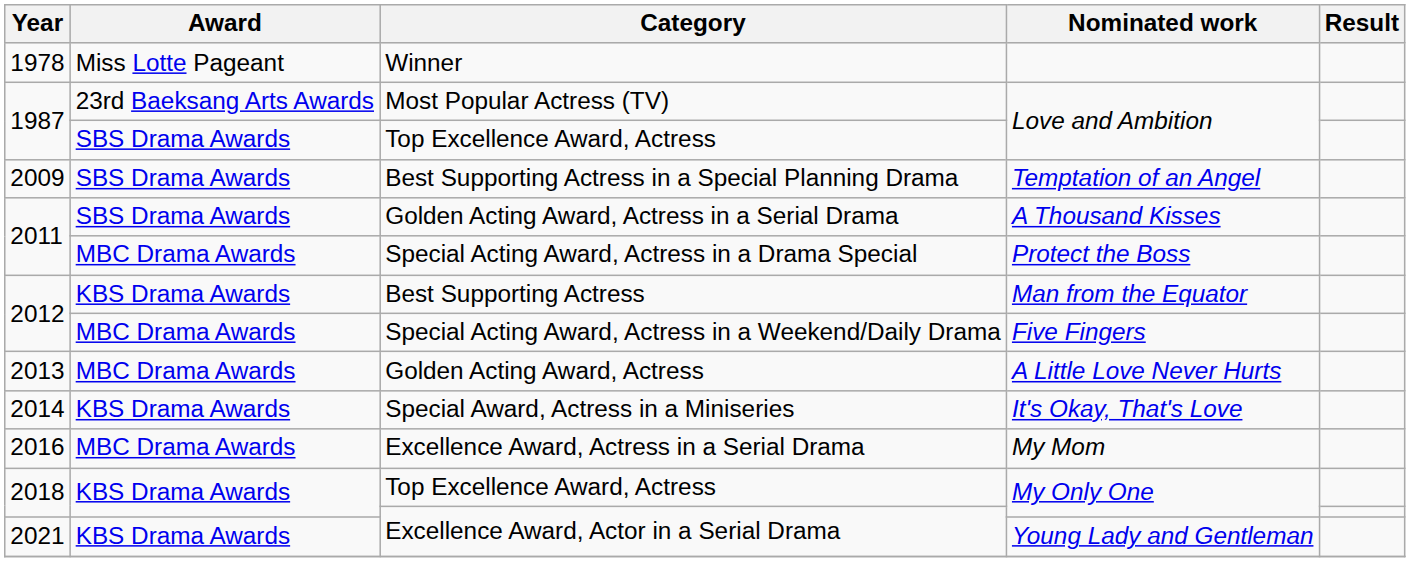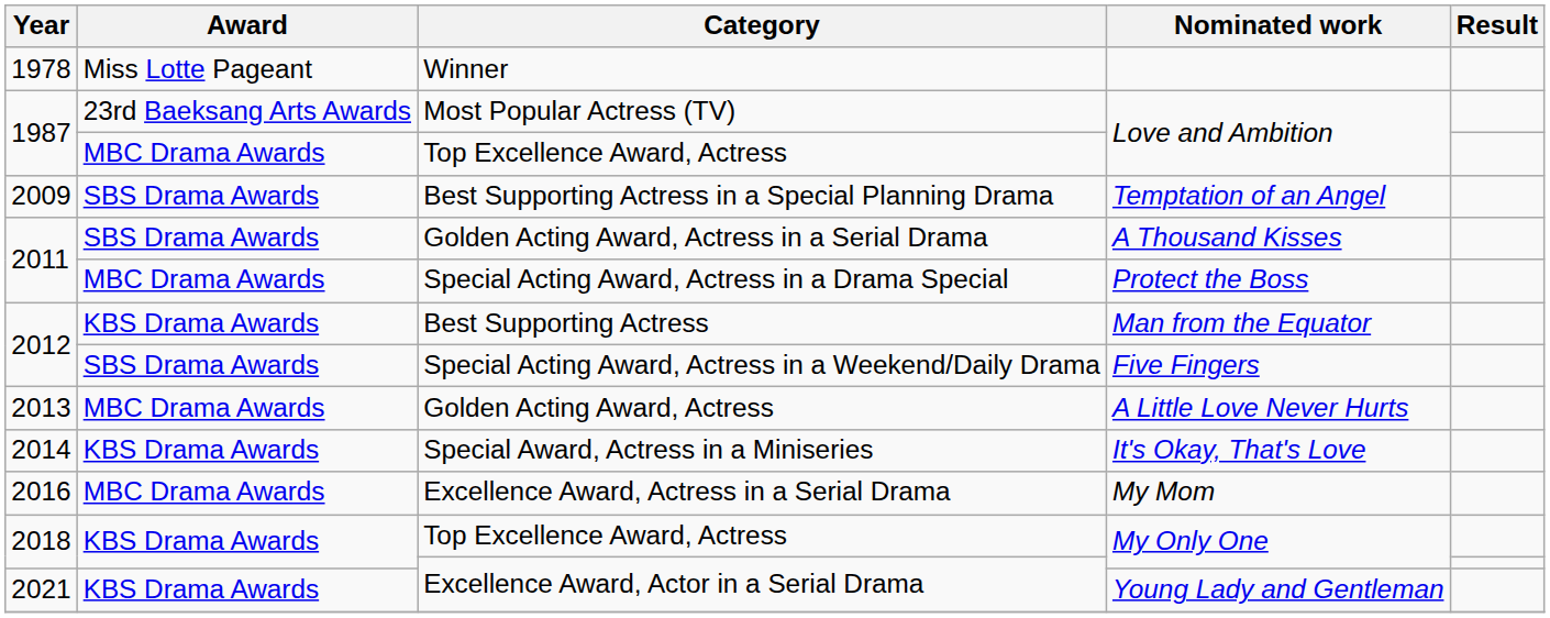 <table class="wikitable">
 <tr>
 <th>Year</th>
 <th>Award</th>
 <th>Category</th>
 <th>Nominated work</th>
 <th>Result</th>
 </tr>
 <tr>
 <td>1978</td>
 <td>Miss <a href='#'>Lotte</a> Pageant</td>
 <td>Winner</td>
 <td></td>
 <td></td>
 </tr>
 <tr>
 <td rowspan=2>1987</td>
 <td>23rd <a href='#'>Baeksang Arts Awards</a></td>
 <td>Most Popular Actress (TV)</td>
 <td rowspan=2><em>Love and Ambition</em></td>
 <td></td>
 </tr>
 <tr>
-<td><a href='#'>SBS Drama Awards</a></td>
+<td><a href='#'>MBC Drama Awards</a></td>
 <td>Top Excellence Award, Actress</td>
 <td></td>
 </tr>
 <tr>
 <td>2009</td>
 <td><a href='#'>SBS Drama Awards</a></td>
 <td>Best Supporting Actress in a Special Planning Drama</td>
 <td><em><a href='#'>Temptation of an Angel</a></em></td>
 <td></td>
 </tr>
 <tr>
 <td rowspan=2>2011</td>
 <td><a href='#'>SBS Drama Awards</a></td>
 <td>Golden Acting Award, Actress in a Serial Drama</td>
 <td><em><a href='#'>A Thousand Kisses</a></em></td>
 <td></td>
 </tr>
 <tr>
 <td><a href='#'>MBC Drama Awards</a></td>
 <td>Special Acting Award, Actress in a Drama Special</td>
 <td><em><a href='#'>Protect the Boss</a></em></td>
 <td></td>
 </tr>
 <tr>
 <td rowspan=2>2012</td>
 <td><a href='#'>KBS Drama Awards</a></td>
 <td>Best Supporting Actress</td>
 <td><em><a href='#'>Man from the Equator</a></em></td>
 <td></td>
 </tr>
 <tr>
-<td><a href='#'>MBC Drama Awards</a></td>
+<td><a href='#'>SBS Drama Awards</a></td>
 <td>Special Acting Award, Actress in a Weekend/Daily Drama</td>
 <td><em><a href='#'>Five Fingers</a></em></td>
 <td></td>
 </tr>
 <tr>
 <td>2013</td>
 <td><a href='#'>MBC Drama Awards</a></td>
 <td>Golden Acting Award, Actress</td>
 <td><em><a href='#'>A Little Love Never Hurts</a></em></td>
 <td></td>
 </tr>
 <tr>
 <td>2014</td>
 <td><a href='#'>KBS Drama Awards</a></td>
 <td>Special Award, Actress in a Miniseries</td>
 <td><em><a href='#'>It's Okay, That's Love</a></em></td>
 <td></td>
 </tr>
 <tr>
 <td>2016</td>
 <td><a href='#'>MBC Drama Awards</a></td>
 <td>Excellence Award, Actress in a Serial Drama</td>
 <td><em>My Mom</em></td>
 <td></td>
 </tr>
 <tr>
 <td rowspan=2>2018</td>
 <td rowspan=2><a href='#'>KBS Drama Awards</a></td>
 <td>Top Excellence Award, Actress</td>
 <td rowspan=2><em><a href='#'>My Only One</a></em></td>
 <td></td>
 </tr>
 <tr>
 <td rowspan="2">Excellence Award, Actor in a Serial Drama</td>
 <td></td>
 </tr>
 <tr>
 <td>2021</td>
 <td><a href='#'>KBS Drama Awards</a></td>
 <td><em><a href='#'>Young Lady and Gentleman</a></em></td>
 <td></td>
 </tr>
 <tr>
 </tr>
 </table>
